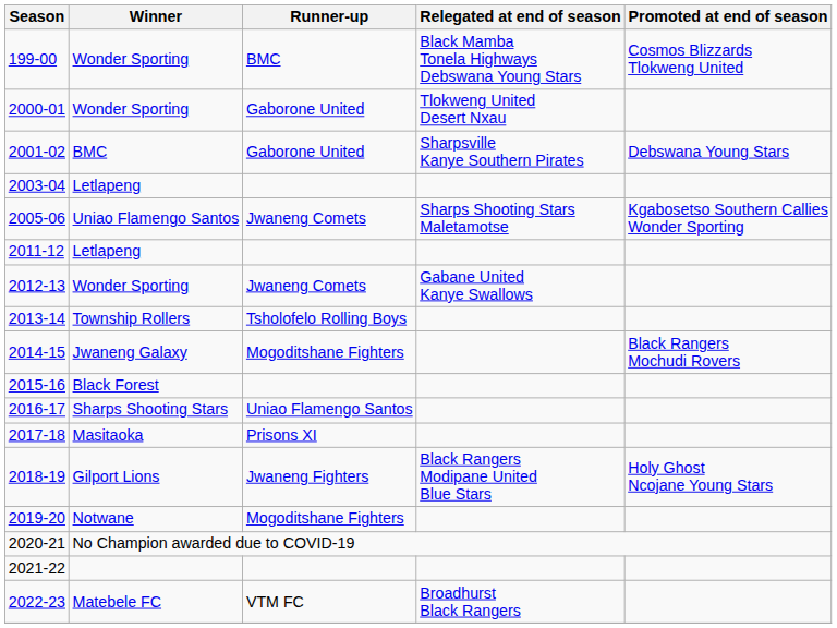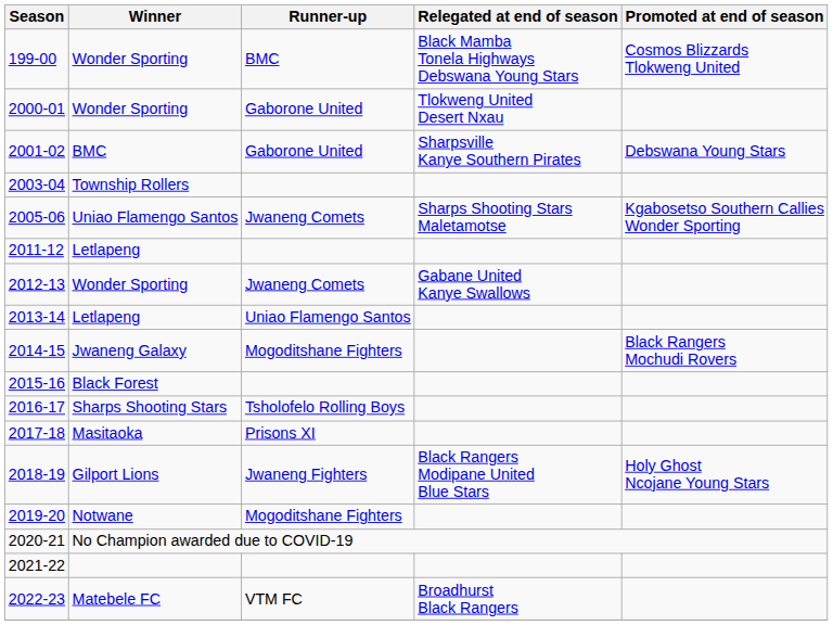 <table class="wikitable sortable">
 <tr>
 <th>Season</th>
 <th>Winner</th>
 <th>Runner-up</th>
 <th>Relegated at end of season</th>
 <th>Promoted at end of season</th>
 </tr>
 <tr>
 <td><a href='#'>199-00</a></td>
 <td><a href='#'>Wonder Sporting</a></td>
 <td><a href='#'>BMC</a></td>
 <td><a href='#'>Black Mamba</a><br><a href='#'>Tonela Highways</a><br><a href='#'>Debswana Young Stars</a></td>
 <td><a href='#'>Cosmos Blizzards</a><br><a href='#'>Tlokweng United</a></td>
 </tr>
 <tr>
 <td><a href='#'>2000-01</a></td>
 <td><a href='#'>Wonder Sporting</a></td>
 <td><a href='#'>Gaborone United</a></td>
 <td><a href='#'>Tlokweng United</a><br><a href='#'>Desert Nxau</a></td>
 <td></td>
 </tr>
 <tr>
 <td><a href='#'>2001-02</a></td>
 <td><a href='#'>BMC</a></td>
 <td><a href='#'>Gaborone United</a></td>
 <td><a href='#'>Sharpsville</a><br><a href='#'>Kanye Southern Pirates</a></td>
 <td><a href='#'>Debswana Young Stars</a></td>
 </tr>
 <tr>
 <td><a href='#'>2003-04</a></td>
-<td><a href='#'>Letlapeng</a></td>
+<td><a href='#'>Township Rollers</a></td>
 <td></td>
 <td></td>
 <td></td>
 </tr>
 <tr>
 <td><a href='#'>2005-06</a></td>
 <td><a href='#'>Uniao Flamengo Santos</a></td>
 <td><a href='#'>Jwaneng Comets</a></td>
 <td><a href='#'>Sharps Shooting Stars</a><br><a href='#'>Maletamotse</a></td>
 <td><a href='#'>Kgabosetso Southern Callies</a><br><a href='#'>Wonder Sporting</a></td>
 </tr>
 <tr>
 <td><a href='#'>2011-12</a></td>
 <td><a href='#'>Letlapeng</a></td>
 <td></td>
 <td></td>
 <td></td>
 </tr>
 <tr>
 <td><a href='#'>2012-13</a></td>
 <td><a href='#'>Wonder Sporting</a></td>
 <td><a href='#'>Jwaneng Comets</a></td>
 <td><a href='#'>Gabane United</a><br><a href='#'>Kanye Swallows</a></td>
 <td></td>
 </tr>
 <tr>
 <td><a href='#'>2013-14</a></td>
-<td><a href='#'>Township Rollers</a></td>
-<td><a href='#'>Tsholofelo Rolling Boys</a></td>
+<td><a href='#'>Letlapeng</a></td>
+<td><a href='#'>Uniao Flamengo Santos</a></td>
 <td></td>
 <td></td>
 </tr>
 <tr>
 <td><a href='#'>2014-15</a></td>
 <td><a href='#'>Jwaneng Galaxy</a></td>
 <td><a href='#'>Mogoditshane Fighters</a></td>
 <td></td>
 <td><a href='#'>Black Rangers</a><br><a href='#'>Mochudi Rovers</a></td>
 </tr>
 <tr>
 <td><a href='#'>2015-16</a></td>
 <td><a href='#'>Black Forest</a></td>
 <td></td>
 <td></td>
 <td></td>
 </tr>
 <tr>
 <td><a href='#'>2016-17</a></td>
 <td><a href='#'>Sharps Shooting Stars</a></td>
-<td><a href='#'>Uniao Flamengo Santos</a></td>
+<td><a href='#'>Tsholofelo Rolling Boys</a></td>
 <td></td>
 </tr>
 <tr>
 <td><a href='#'>2017-18</a></td>
 <td><a href='#'>Masitaoka</a></td>
 <td><a href='#'>Prisons XI</a></td>
 <td></td>
 <td></td>
 </tr>
 <tr>
 <td><a href='#'>2018-19</a></td>
 <td><a href='#'>Gilport Lions</a></td>
 <td><a href='#'>Jwaneng Fighters</a></td>
 <td><a href='#'>Black Rangers</a><br><a href='#'>Modipane United</a><br><a href='#'>Blue Stars</a></td>
 <td><a href='#'>Holy Ghost</a><br><a href='#'>Ncojane Young Stars</a></td>
 </tr>
 <tr>
 <td><a href='#'>2019-20</a></td>
 <td><a href='#'>Notwane</a></td>
 <td><a href='#'>Mogoditshane Fighters</a></td>
 <td></td>
 <td></td>
 </tr>
 <tr>
 <td>2020-21</td>
 <td colspan="4">No Champion awarded due to COVID-19</td>
 </tr>
 <tr>
 <td>2021-22</td>
 <td></td>
 <td></td>
 <td></td>
 <td></td>
 </tr>
 <tr>
 <td><a href='#'>2022-23</a></td>
 <td><a href='#'>Matebele FC</a></td>
 <td>VTM FC</td>
 <td><a href='#'>Broadhurst</a><br><a href='#'>Black Rangers</a></td>
 <td></td>
 </tr>
 <tr>
 </tr>
 </table>
